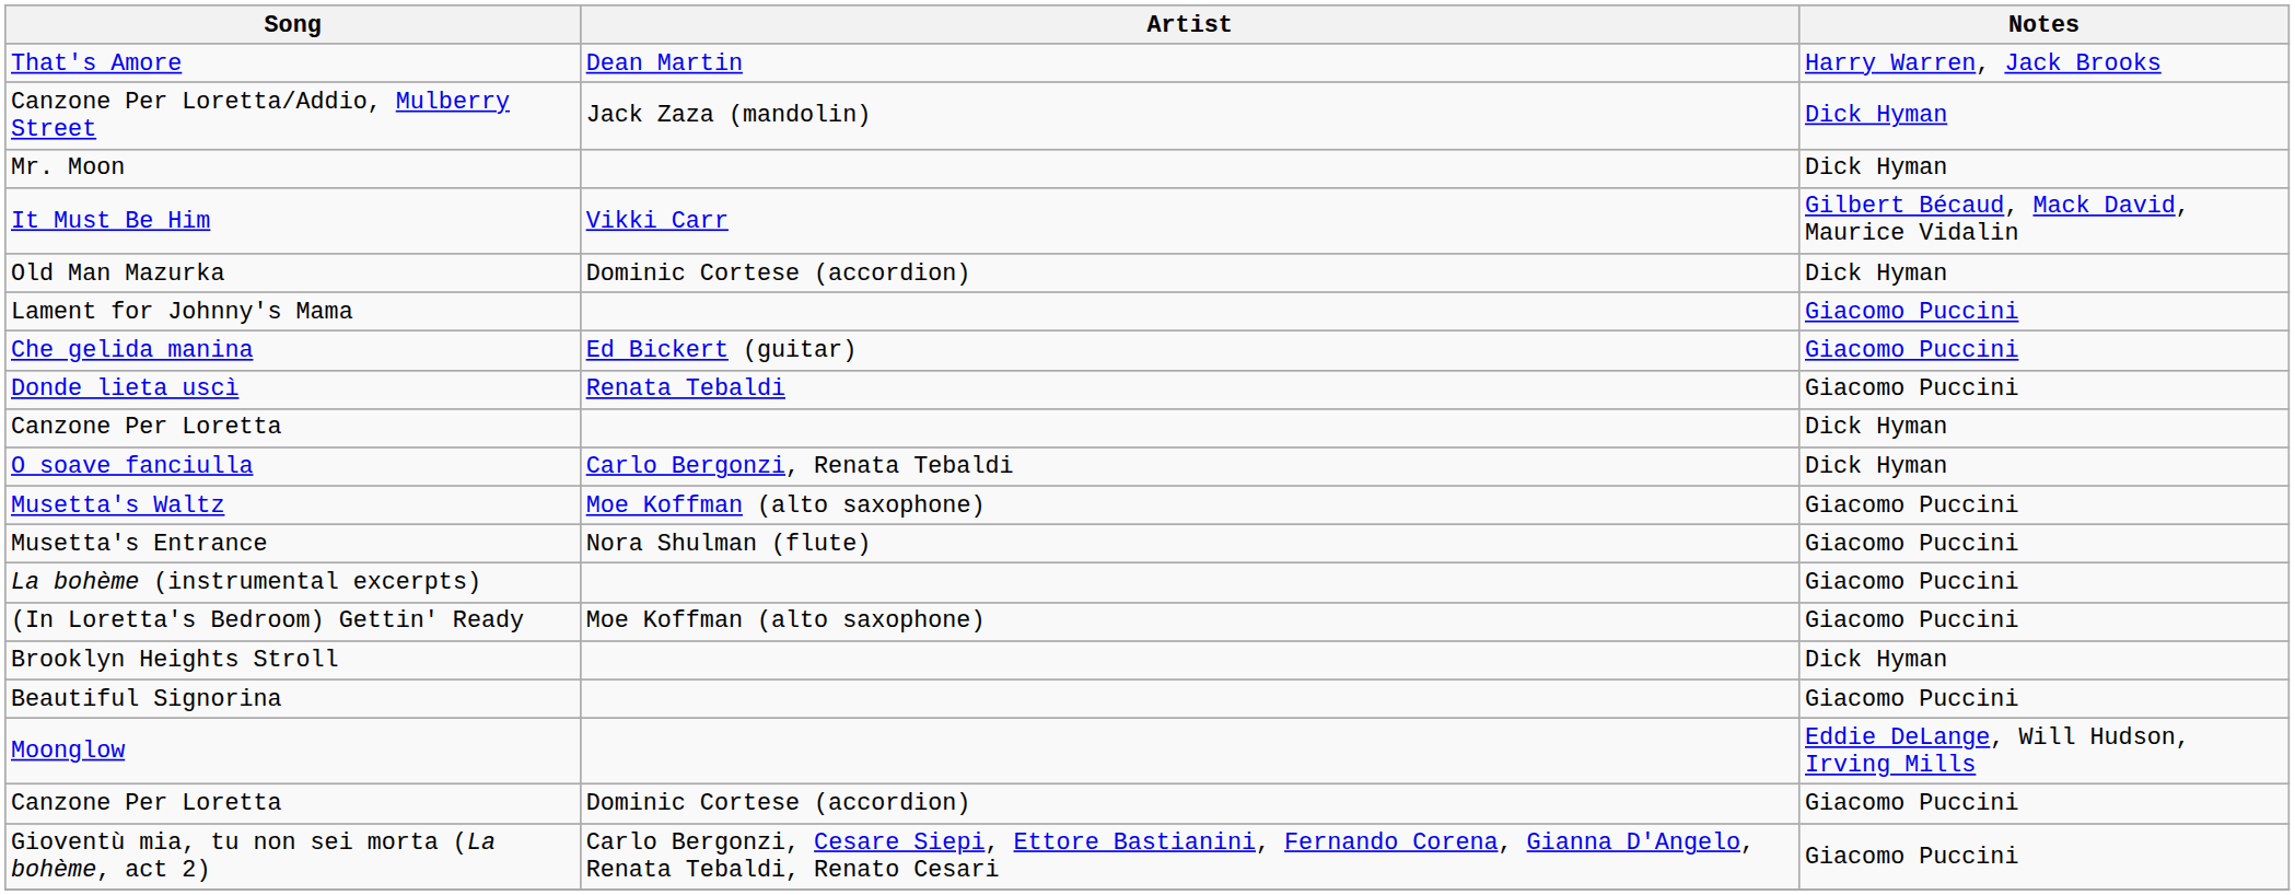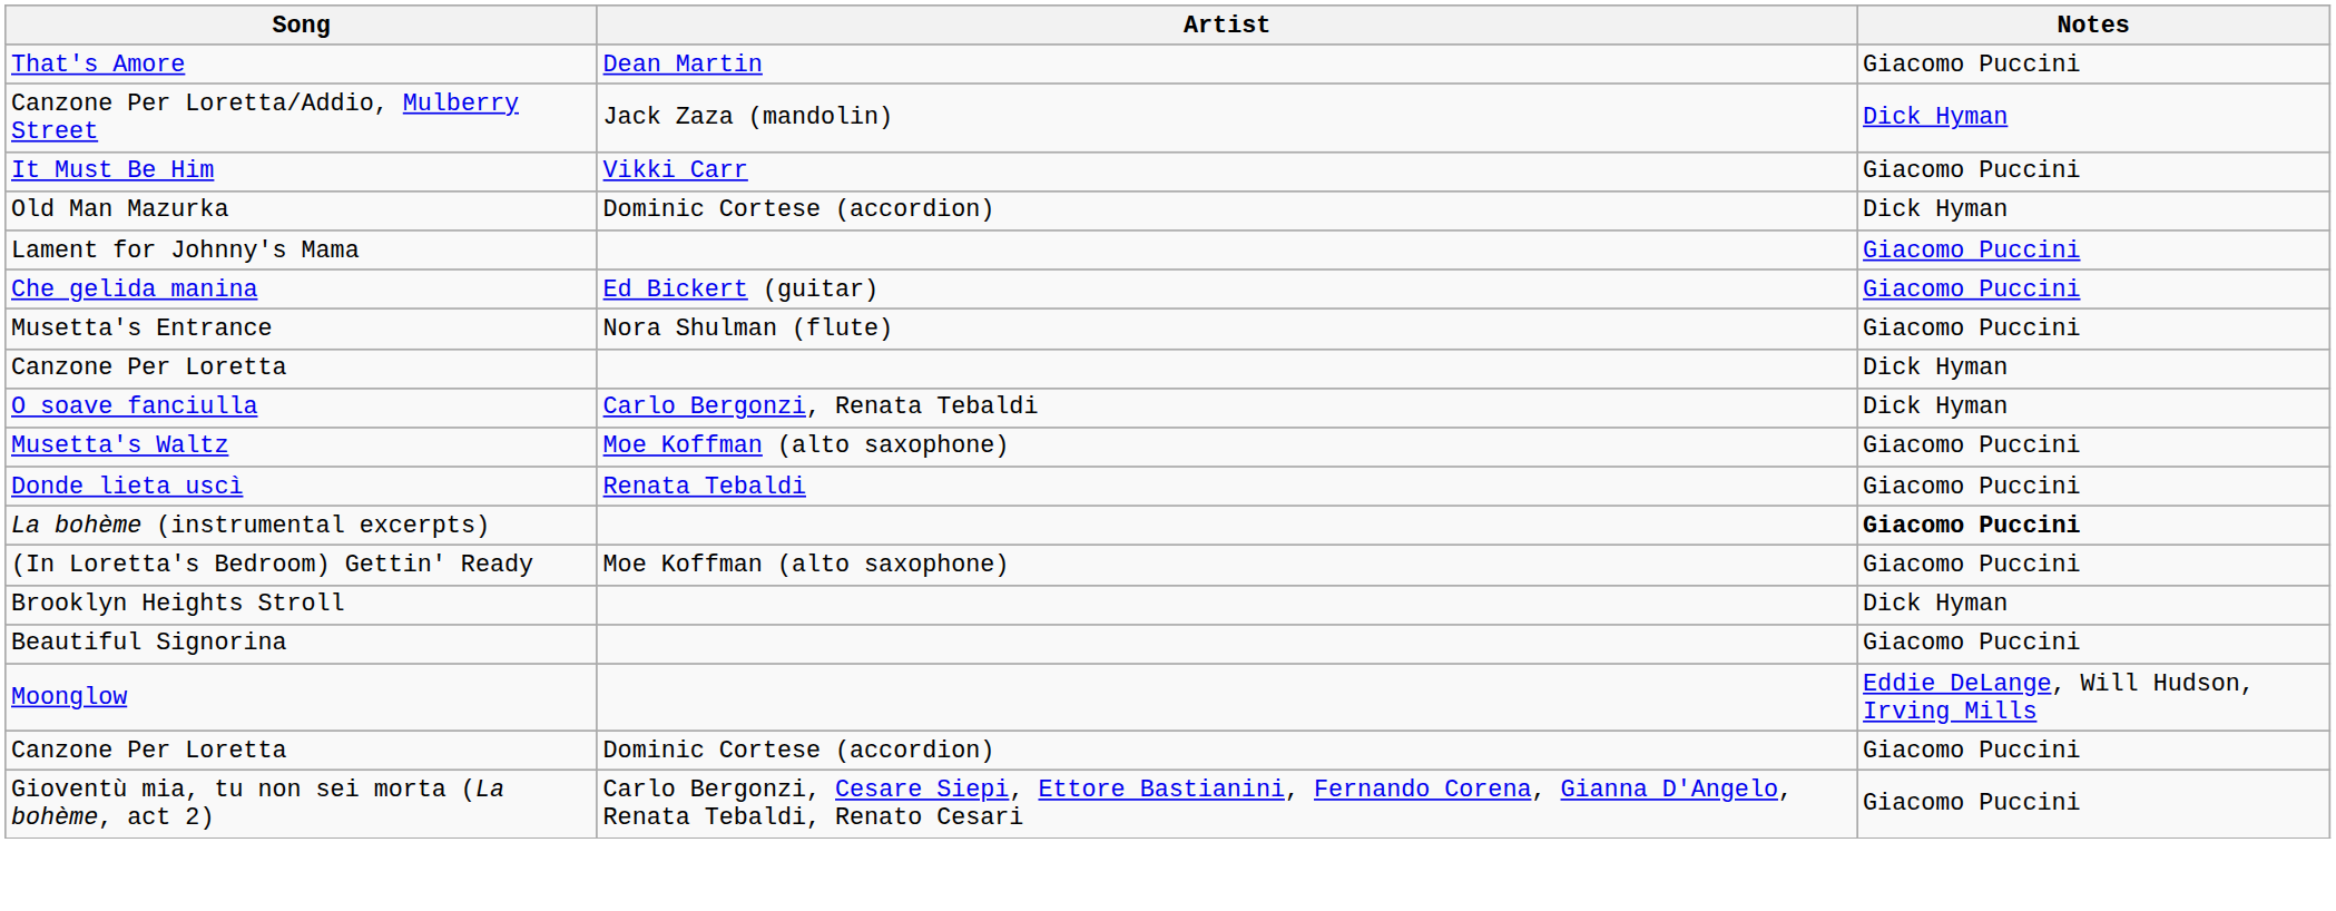 <table class="wikitable">
 <tr>
 <th>Song</th>
 <th>Artist</th>
 <th>Notes</th>
 </tr>
 <tr>
 <td><a href='#'>That's Amore</a></td>
 <td><a href='#'>Dean Martin</a></td>
-<td><a href='#'>Harry Warren</a>, <a href='#'>Jack Brooks</a></td>
+<td>Giacomo Puccini</td>
 </tr>
 <tr>
 <td>Canzone Per Loretta/Addio, <a href='#'>Mulberry Street</a></td>
 <td>Jack Zaza (mandolin)</td>
 <td><a href='#'>Dick Hyman</a></td>
 </tr>
 <tr>
-<td>Mr. Moon</td>
-<td></td>
-<td>Dick Hyman</td>
-</tr>
-<tr>
 <td><a href='#'>It Must Be Him</a></td>
 <td><a href='#'>Vikki Carr</a></td>
-<td><a href='#'>Gilbert Bécaud</a>, <a href='#'>Mack David</a>, Maurice Vidalin</td>
+<td>Giacomo Puccini</td>
 </tr>
 <tr>
 <td>Old Man Mazurka</td>
 <td>Dominic Cortese (accordion)</td>
 <td>Dick Hyman</td>
 </tr>
 <tr>
 <td>Lament for Johnny's Mama</td>
 <td></td>
 <td><a href='#'>Giacomo Puccini</a></td>
 </tr>
 <tr>
 <td><a href='#'>Che gelida manina</a></td>
 <td><a href='#'>Ed Bickert</a> (guitar)</td>
 <td><a href='#'>Giacomo Puccini</a></td>
 </tr>
 <tr>
-<td><a href='#'>Donde lieta uscì</a></td>
-<td><a href='#'>Renata Tebaldi</a></td>
+<td>Musetta's Entrance</td>
+<td>Nora Shulman (flute)</td>
 <td>Giacomo Puccini</td>
 </tr>
 <tr>
 <td>Canzone Per Loretta</td>
 <td></td>
 <td>Dick Hyman</td>
 </tr>
 <tr>
 <td><a href='#'>O soave fanciulla</a></td>
 <td><a href='#'>Carlo Bergonzi</a>, Renata Tebaldi</td>
 <td>Dick Hyman</td>
 </tr>
 <tr>
 <td><a href='#'>Musetta's Waltz</a></td>
 <td><a href='#'>Moe Koffman</a> (alto saxophone)</td>
 <td>Giacomo Puccini</td>
 </tr>
 <tr>
-<td>Musetta's Entrance</td>
-<td>Nora Shulman (flute)</td>
+<td><a href='#'>Donde lieta uscì</a></td>
+<td><a href='#'>Renata Tebaldi</a></td>
 <td>Giacomo Puccini</td>
 </tr>
 <tr>
 <td><em>La bohème</em> (instrumental excerpts)</td>
 <td></td>
-<td>Giacomo Puccini</td>
+<td><strong>Giacomo Puccini</strong></td>
 </tr>
 <tr>
 <td>(In Loretta's Bedroom) Gettin' Ready</td>
 <td>Moe Koffman (alto saxophone)</td>
 <td>Giacomo Puccini</td>
 </tr>
 <tr>
 <td>Brooklyn Heights Stroll</td>
 <td></td>
 <td>Dick Hyman</td>
 </tr>
 <tr>
 <td>Beautiful Signorina</td>
 <td></td>
 <td>Giacomo Puccini</td>
 </tr>
 <tr>
 <td><a href='#'>Moonglow</a></td>
 <td></td>
 <td><a href='#'>Eddie DeLange</a>, Will Hudson, <a href='#'>Irving Mills</a></td>
 </tr>
 <tr>
 <td>Canzone Per Loretta</td>
 <td>Dominic Cortese (accordion)</td>
 <td>Giacomo Puccini</td>
 </tr>
 <tr>
 <td>Gioventù mia, tu non sei morta (<em>La bohème</em>, act 2)</td>
 <td>Carlo Bergonzi, <a href='#'>Cesare Siepi</a>, <a href='#'>Ettore Bastianini</a>, <a href='#'>Fernando Corena</a>, <a href='#'>Gianna D'Angelo</a>, Renata Tebaldi, Renato Cesari</td>
 <td>Giacomo Puccini</td>
 </tr>
 <tr>
 </tr>
 </table>
